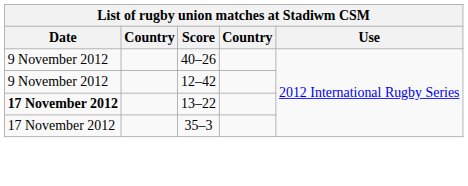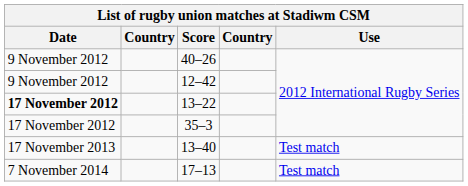 <table class="wikitable">
 <tr>
 <th colspan=5>List of rugby union matches at Stadiwm CSM</th>
 </tr>
 <tr>
 <th>Date</th>
 <th>Country</th>
 <th>Score</th>
 <th>Country</th>
 <th>Use</th>
 </tr>
 <tr>
 <td>9 November 2012</td>
 <td align="right"></td>
 <td align="center">40–26</td>
 <td></td>
 <td rowspan=4><a href='#'>2012 International Rugby Series</a></td>
 </tr>
 <tr>
 <td>9 November 2012</td>
 <td align="right"></td>
 <td align="center">12–42</td>
 <td></td>
 </tr>
 <tr>
 <td><strong>17 November 2012</strong></td>
 <td align="right"></td>
 <td align="center">13–22</td>
 <td></td>
 </tr>
 <tr>
 <td>17 November 2012</td>
 <td align="right"></td>
 <td align="center">35–3</td>
 <td></td>
 </tr>
+<tr>
+<td>17 November 2013</td>
+<td align="right"></td>
+<td align="center">13–40</td>
+<td></td>
+<td><a href='#'>Test match</a></td>
+</tr>
+<tr>
+<td>7 November 2014</td>
+<td align="right"></td>
+<td align="center">17–13</td>
+<td></td>
+<td><a href='#'>Test match</a></td>
+</tr>
 </table>
